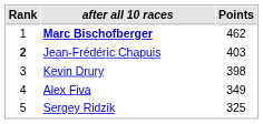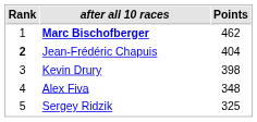 <table cellspacing="1" cellpadding="3" style="border:1px solid #aaa; font-size:86%;">
 <tr style="background:#e4e4e4;">
 <th style="border-bottom:1px solid #aaa; width:10px;">Rank</th>
 <th style="border-bottom:1px solid #aaa; width:200px;"><em>after all 10 races</em></th>
 <th style="border-bottom:1px solid #aaa; width:20px;">Points</th>
 </tr>
 <tr>
 <td align=center>1</td>
 <td><strong> <a href='#'>Marc Bischofberger</a></strong></td>
 <td align=center>462</td>
 </tr>
 <tr>
 <td align=center><strong>2</strong></td>
 <td> <a href='#'>Jean-Frédéric Chapuis</a></td>
-<td align=center>403</td>
+<td align=center>404</td>
 </tr>
 <tr>
 <td align=center>3</td>
 <td> <a href='#'>Kevin Drury</a></td>
 <td align=center>398</td>
 </tr>
 <tr>
 <td align=center>4</td>
 <td> <a href='#'>Alex Fiva</a></td>
-<td align=center>349</td>
+<td align=center>348</td>
 </tr>
 <tr>
 <td align=center>5</td>
 <td> <a href='#'>Sergey Ridzik</a></td>
 <td align=center>325</td>
 </tr>
 </table>
